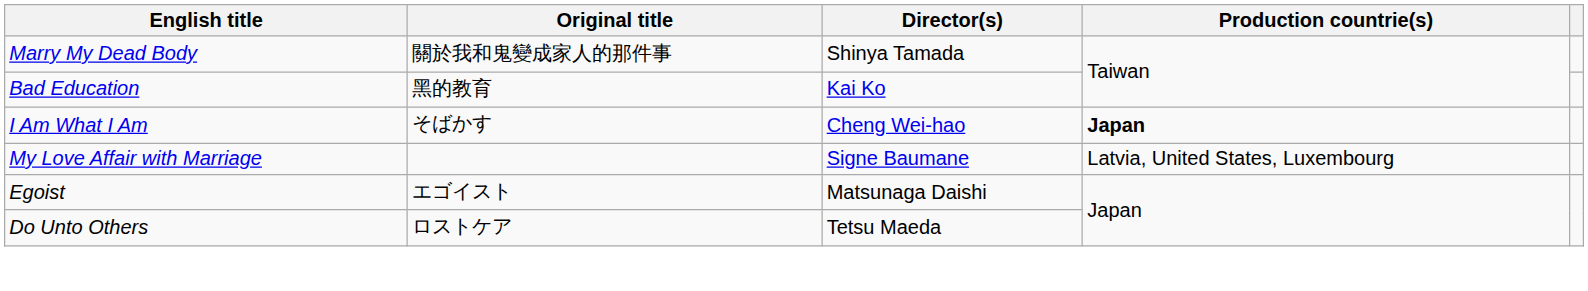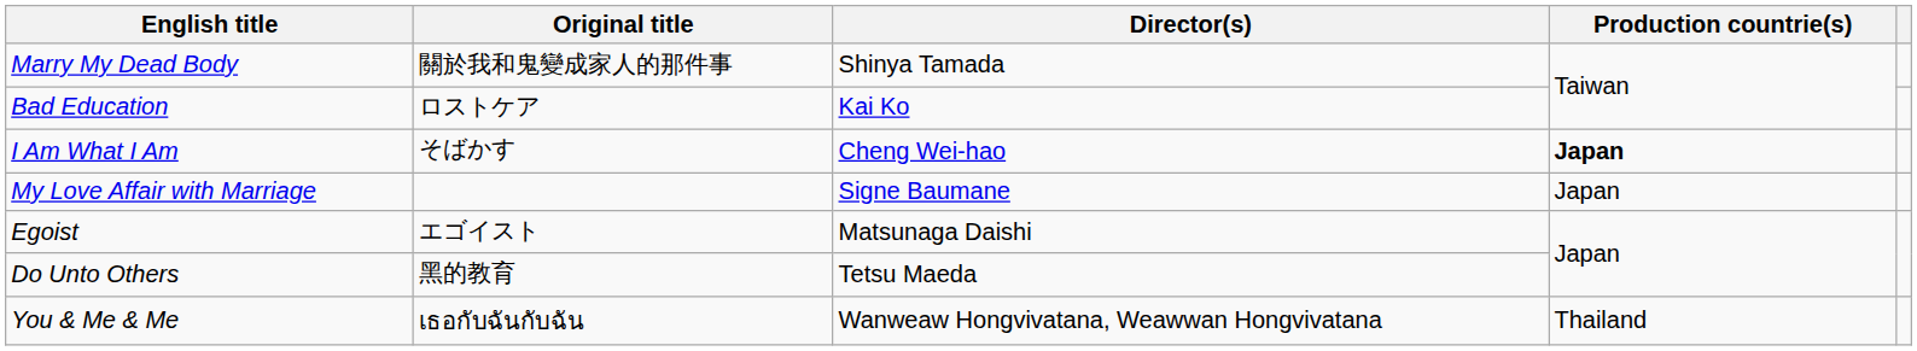 <table class="sortable wikitable" style="width:100%; margin-bottom:4px" cellpadding="5">
 <tr>
 <th scope="col">English title</th>
 <th scope="col">Original title</th>
 <th scope="col">Director(s)</th>
 <th scope="col">Production countrie(s)</th>
 <th scope="col"></th>
 </tr>
 <tr>
 <td><em><a href='#'>Marry My Dead Body</a></em></td>
 <td>關於我和鬼變成家人的那件事</td>
 <td>Shinya Tamada</td>
 <td rowspan="2">Taiwan</td>
 <td></td>
 </tr>
 <tr>
 <td><em><a href='#'>Bad Education</a></em></td>
-<td>黑的教育</td>
+<td>ロストケア</td>
 <td><a href='#'>Kai Ko</a></td>
 <td></td>
 </tr>
 <tr>
 <td><em><a href='#'>I Am What I Am</a></em></td>
 <td>そばかす</td>
 <td><a href='#'>Cheng Wei-hao</a></td>
 <td><strong>Japan</strong></td>
 <td></td>
 </tr>
 <tr>
 <td><em><a href='#'>My Love Affair with Marriage</a></em></td>
 <td></td>
 <td><a href='#'>Signe Baumane</a></td>
-<td>Latvia, United States, Luxembourg</td>
+<td>Japan</td>
 <td></td>
 </tr>
 <tr>
 <td><em>Egoist</em></td>
 <td>エゴイスト</td>
 <td>Matsunaga Daishi</td>
 <td rowspan="2">Japan</td>
 <td rowspan="2"></td>
 </tr>
 <tr>
 <td><em>Do Unto Others</em></td>
-<td>ロストケア</td>
+<td>黑的教育</td>
 <td>Tetsu Maeda</td>
 </tr>
+<tr>
+<td><em>You & Me & Me</em></td>
+<td>เธอกับฉันกับฉัน</td>
+<td>Wanweaw Hongvivatana, Weawwan Hongvivatana</td>
+<td>Thailand</td>
+<td></td>
+</tr>
 </table>
